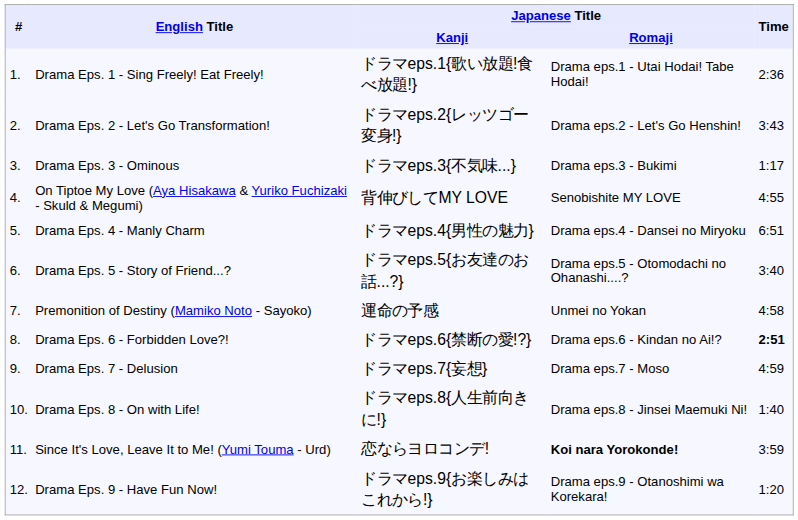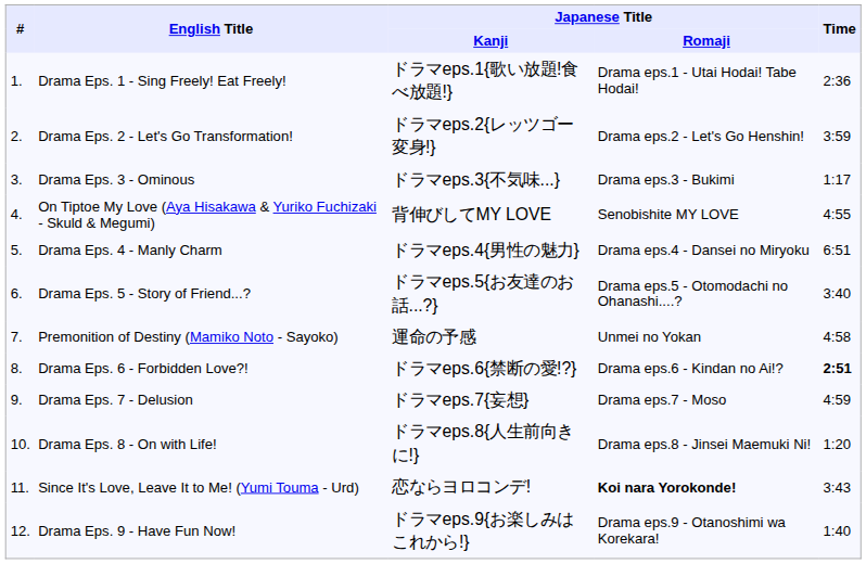 <table border="0" cellpadding="4" cellspacing="0"  style="border:1px #aaa solid; border-collapse:collapse; padding:0.2em; margin:0 1em 1em; background:#f7f8ff; font-size:0.9em; width:98%;">
 <tr style="vertical-align:middle; background:#e6e9ff;">
 <th rowspan="2">#</th>
 <th rowspan="2"><a href='#'>English</a> Title</th>
 <th colspan="2"><a href='#'>Japanese</a> Title</th>
 <th rowspan="2">Time</th>
 </tr>
 <tr style="background:#e6e9ff;">
 <th><a href='#'>Kanji</a></th>
 <th><a href='#'>Romaji</a></th>
 </tr>
 <tr>
 <td>1.</td>
 <td>Drama Eps. 1 - Sing Freely! Eat Freely!</td>
 <td style="font-size: 120%;">ドラマeps.1{歌い放題!食べ放題!}</td>
 <td>Drama eps.1 - Utai Hodai! Tabe Hodai!</td>
 <td>2:36</td>
 </tr>
 <tr>
 <td>2.</td>
 <td>Drama Eps. 2 - Let's Go Transformation!</td>
 <td style="font-size: 120%;">ドラマeps.2{レッツゴー変身!}</td>
 <td>Drama eps.2 - Let's Go Henshin!</td>
-<td>3:43</td>
+<td>3:59</td>
 </tr>
 <tr>
 <td>3.</td>
 <td>Drama Eps. 3 - Ominous</td>
 <td style="font-size: 120%;">ドラマeps.3{不気味...}</td>
 <td>Drama eps.3 - Bukimi</td>
 <td>1:17</td>
 </tr>
 <tr>
 <td>4.</td>
 <td>On Tiptoe My Love (<a href='#'>Aya Hisakawa</a> & <a href='#'>Yuriko Fuchizaki</a> - Skuld & Megumi)</td>
 <td style="font-size: 120%;">背伸びしてMY LOVE</td>
 <td>Senobishite MY LOVE</td>
 <td>4:55</td>
 </tr>
 <tr>
 <td>5.</td>
 <td>Drama Eps. 4 - Manly Charm</td>
 <td style="font-size: 120%;">ドラマeps.4{男性の魅力}</td>
 <td>Drama eps.4 - Dansei no Miryoku</td>
 <td>6:51</td>
 </tr>
 <tr>
 <td>6.</td>
 <td>Drama Eps. 5 - Story of Friend...?</td>
 <td style="font-size: 120%;">ドラマeps.5{お友達のお話...?}</td>
 <td>Drama eps.5 - Otomodachi no Ohanashi....?</td>
 <td>3:40</td>
 </tr>
 <tr>
 <td>7.</td>
 <td>Premonition of Destiny (<a href='#'>Mamiko Noto</a> - Sayoko)</td>
 <td style="font-size: 120%;">運命の予感</td>
 <td>Unmei no Yokan</td>
 <td>4:58</td>
 </tr>
 <tr>
 <td>8.</td>
 <td>Drama Eps. 6 - Forbidden Love?!</td>
 <td style="font-size: 120%;">ドラマeps.6{禁断の愛!?}</td>
 <td>Drama eps.6 - Kindan no Ai!?</td>
 <td><strong>2:51</strong></td>
 </tr>
 <tr>
 <td>9.</td>
 <td>Drama Eps. 7 - Delusion</td>
 <td style="font-size: 120%;">ドラマeps.7{妄想}</td>
 <td>Drama eps.7 - Moso</td>
 <td>4:59</td>
 </tr>
 <tr>
 <td>10.</td>
 <td>Drama Eps. 8 - On with Life!</td>
 <td style="font-size: 120%;">ドラマeps.8{人生前向きに!}</td>
 <td>Drama eps.8 - Jinsei Maemuki Ni!</td>
-<td>1:40</td>
+<td>1:20</td>
 </tr>
 <tr>
 <td>11.</td>
 <td>Since It's Love, Leave It to Me! (<a href='#'>Yumi Touma</a> - Urd)</td>
 <td style="font-size: 120%;">恋ならヨロコンデ!</td>
 <td><strong>Koi nara Yorokonde!</strong></td>
-<td>3:59</td>
+<td>3:43</td>
 </tr>
 <tr>
 <td>12.</td>
 <td>Drama Eps. 9 - Have Fun Now!</td>
 <td style="font-size: 120%;">ドラマeps.9{お楽しみはこれから!}</td>
 <td>Drama eps.9 - Otanoshimi wa Korekara!</td>
-<td>1:20</td>
+<td>1:40</td>
 </tr>
 </table>
